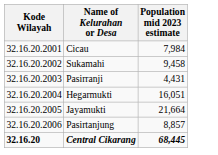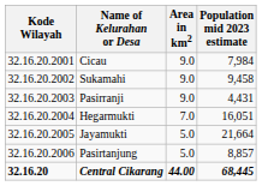 <table class="wikitable">
 <tr>
 <th>Kode <br>Wilayah</th>
 <th>Name of <br> <em>Kelurahan</em><br> or <em>Desa</em></th>
+<th>Area <br>in <br>km<sup>2</sup></th>
 <th>Population<br>mid 2023<br>estimate</th>
 </tr>
 <tr>
 <td>32.16.20.2001</td>
 <td>Cicau</td>
+<td align="right">9.0</td>
 <td align="right">7,984</td>
 </tr>
 <tr>
 <td>32.16.20.2002</td>
 <td>Sukamahi</td>
+<td align="right">9.0</td>
 <td align="right">9,458</td>
 </tr>
 <tr>
 <td>32.16.20.2003</td>
 <td>Pasirranji</td>
+<td align="right">9.0</td>
 <td align="right">4,431</td>
 </tr>
 <tr>
 <td>32.16.20.2004</td>
 <td>Hegarmukti</td>
+<td align="right">7.0</td>
 <td align="right">16,051</td>
 </tr>
 <tr>
 <td>32.16.20.2005</td>
 <td>Jayamukti</td>
+<td align="right">5.0</td>
 <td align="right">21,664</td>
 </tr>
 <tr>
 <td>32.16.20.2006</td>
 <td>Pasirtanjung</td>
+<td align="right">5.0</td>
 <td align="right">8,857</td>
 </tr>
 <tr>
 <td><strong>32.16.20</strong></td>
 <td><strong><em>Central Cikarang</em></strong> </td>
+<td align="right"><strong><em>44.00</em></strong></td>
 <td align="right"><strong><em>68,445</em></strong></td>
 </tr>
 </table>
